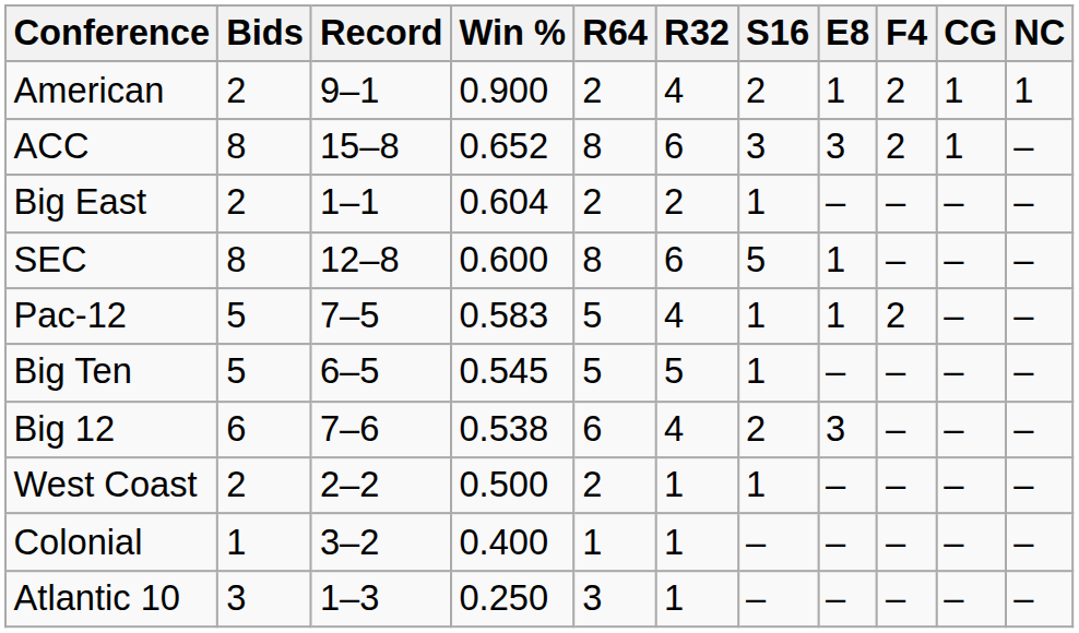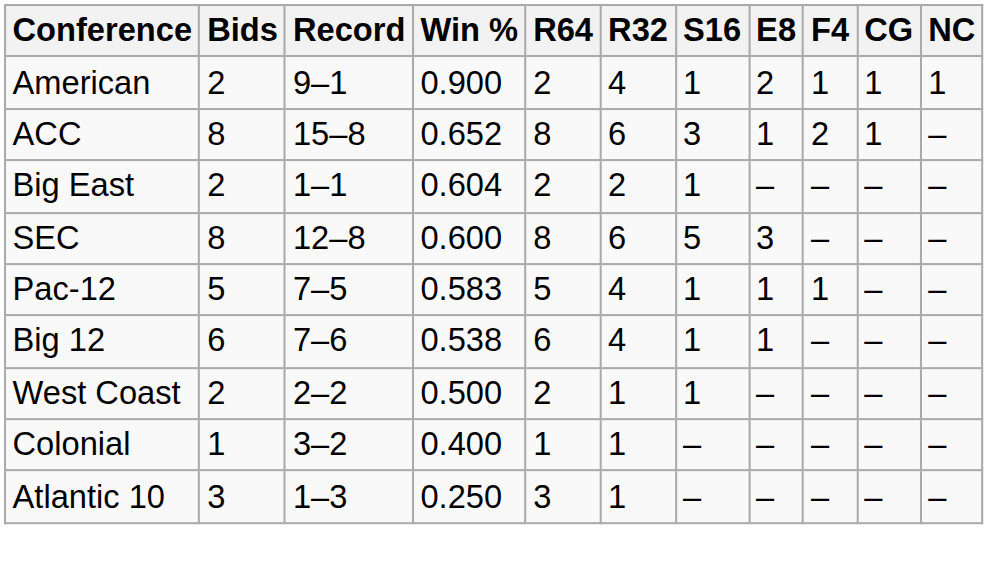 <table class="wikitable sortable">
 <tr>
 <th>Conference</th>
 <th>Bids</th>
 <th>Record</th>
 <th>Win %</th>
 <th>R64</th>
 <th>R32</th>
 <th>S16</th>
 <th>E8</th>
 <th>F4</th>
 <th>CG</th>
 <th>NC</th>
 </tr>
 <tr>
 <td>American</td>
 <td>2</td>
 <td>9–1</td>
 <td>0.900</td>
 <td>2</td>
 <td>4</td>
+<td>1</td>
 <td>2</td>
 <td>1</td>
-<td>2</td>
 <td>1</td>
 <td>1</td>
 </tr>
 <tr>
 <td>ACC</td>
 <td>8</td>
 <td>15–8</td>
 <td>0.652</td>
 <td>8</td>
 <td>6</td>
 <td>3</td>
-<td>3</td>
+<td>1</td>
 <td>2</td>
 <td>1</td>
 <td>–</td>
 </tr>
 <tr>
 <td>Big East</td>
 <td>2</td>
 <td>1–1</td>
 <td>0.604</td>
 <td>2</td>
 <td>2</td>
 <td>1</td>
 <td>–</td>
 <td>–</td>
 <td>–</td>
 <td>–</td>
 </tr>
 <tr>
 <td>SEC</td>
 <td>8</td>
 <td>12–8</td>
 <td>0.600</td>
 <td>8</td>
 <td>6</td>
 <td>5</td>
-<td>1</td>
+<td>3</td>
 <td>–</td>
 <td>–</td>
 <td>–</td>
 </tr>
 <tr>
 <td>Pac-12</td>
 <td>5</td>
 <td>7–5</td>
 <td>0.583</td>
 <td>5</td>
 <td>4</td>
 <td>1</td>
 <td>1</td>
-<td>2</td>
-<td>–</td>
-<td>–</td>
-</tr>
-<tr>
-<td>Big Ten</td>
-<td>5</td>
-<td>6–5</td>
-<td>0.545</td>
-<td>5</td>
-<td>5</td>
 <td>1</td>
-<td>–</td>
-<td>–</td>
 <td>–</td>
 <td>–</td>
 </tr>
 <tr>
 <td>Big 12</td>
 <td>6</td>
 <td>7–6</td>
 <td>0.538</td>
 <td>6</td>
 <td>4</td>
-<td>2</td>
-<td>3</td>
+<td>1</td>
+<td>1</td>
 <td>–</td>
 <td>–</td>
 <td>–</td>
 </tr>
 <tr>
 <td>West Coast</td>
 <td>2</td>
 <td>2–2</td>
 <td>0.500</td>
 <td>2</td>
 <td>1</td>
 <td>1</td>
 <td>–</td>
 <td>–</td>
 <td>–</td>
 <td>–</td>
 </tr>
 <tr>
 <td>Colonial</td>
 <td>1</td>
 <td>3–2</td>
 <td>0.400</td>
 <td>1</td>
 <td>1</td>
 <td>–</td>
 <td>–</td>
 <td>–</td>
 <td>–</td>
 <td>–</td>
 </tr>
 <tr>
 <td>Atlantic 10</td>
 <td>3</td>
 <td>1–3</td>
 <td>0.250</td>
 <td>3</td>
 <td>1</td>
 <td>–</td>
 <td>–</td>
 <td>–</td>
 <td>–</td>
 <td>–</td>
 </tr>
 </table>
